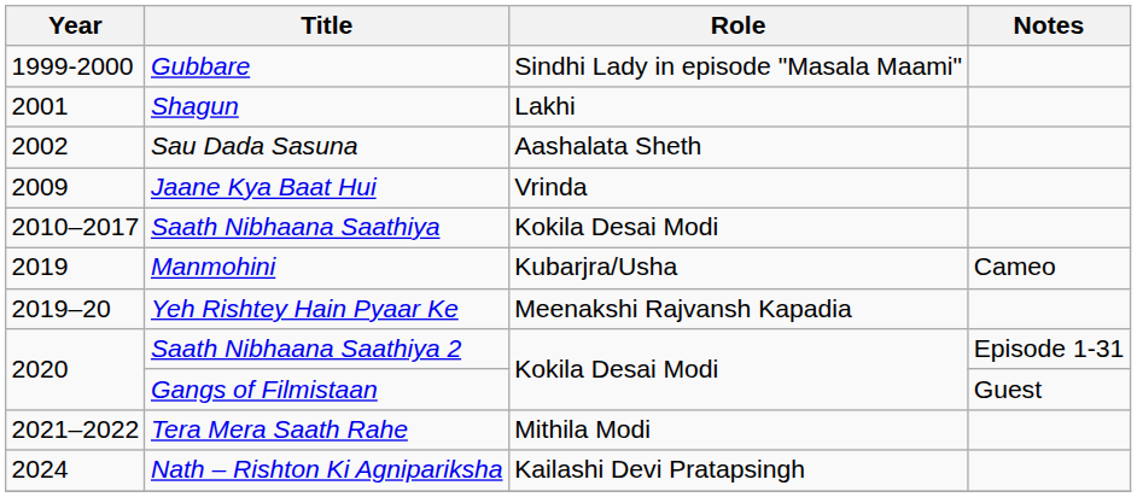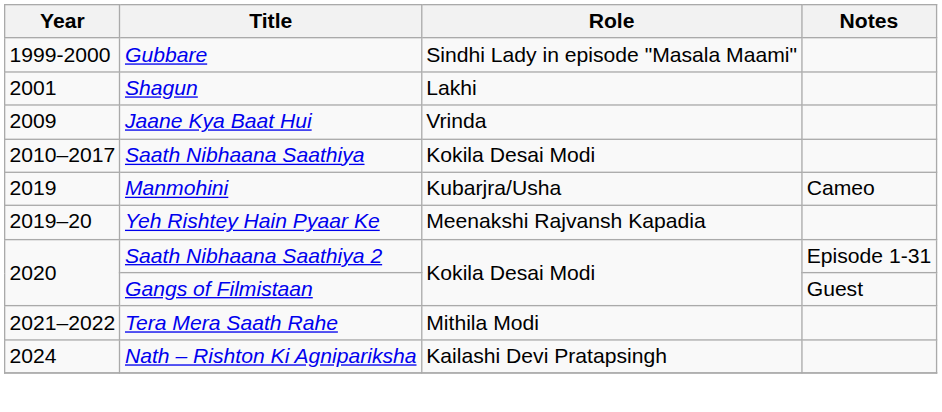 <table class="wikitable sortable">
 <tr>
 <th>Year</th>
 <th>Title</th>
 <th>Role</th>
 <th>Notes</th>
 </tr>
 <tr>
 <td>1999-2000</td>
 <td><em><a href='#'>Gubbare</a></em></td>
 <td>Sindhi Lady in episode "Masala Maami"</td>
 <td></td>
 </tr>
 <tr>
 <td>2001</td>
 <td><em><a href='#'>Shagun</a></em></td>
 <td>Lakhi</td>
-<td></td>
-</tr>
-<tr>
-<td>2002</td>
-<td><em>Sau Dada Sasuna</em></td>
-<td>Aashalata Sheth</td>
 <td></td>
 </tr>
 <tr>
 <td>2009</td>
 <td><em><a href='#'>Jaane Kya Baat Hui</a></em></td>
 <td>Vrinda</td>
 <td></td>
 </tr>
 <tr>
 <td>2010–2017</td>
 <td><em><a href='#'>Saath Nibhaana Saathiya</a></em></td>
 <td>Kokila Desai Modi</td>
 <td></td>
 </tr>
 <tr>
 <td>2019</td>
 <td><em><a href='#'>Manmohini</a></em></td>
 <td>Kubarjra/Usha</td>
 <td>Cameo</td>
 </tr>
 <tr>
 <td>2019–20</td>
 <td><em><a href='#'>Yeh Rishtey Hain Pyaar Ke</a></em></td>
 <td>Meenakshi Rajvansh Kapadia</td>
 <td></td>
 </tr>
 <tr>
 <td rowspan="2">2020</td>
 <td><em><a href='#'>Saath Nibhaana Saathiya 2</a></em></td>
 <td rowspan="2">Kokila Desai Modi</td>
 <td>Episode 1-31</td>
 </tr>
 <tr>
 <td><em><a href='#'>Gangs of Filmistaan</a></em></td>
 <td>Guest</td>
 </tr>
 <tr>
 <td>2021–2022</td>
 <td><em><a href='#'>Tera Mera Saath Rahe</a></em></td>
 <td>Mithila Modi</td>
 <td></td>
 </tr>
 <tr>
 <td>2024</td>
 <td><em><a href='#'>Nath – Rishton Ki Agnipariksha</a></em></td>
 <td>Kailashi Devi Pratapsingh</td>
 <td></td>
 </tr>
 <tr>
 </tr>
 </table>
